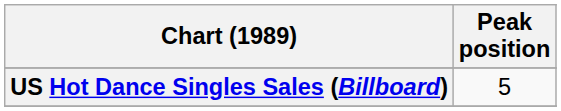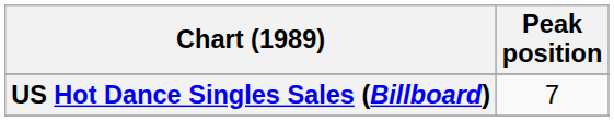 <table class="wikitable sortable plainrowheaders" style="text-align:center">
 <tr>
 <th>Chart (1989)</th>
 <th>Peak<br>position</th>
 </tr>
 <tr>
 </tr>
 <tr>
 </tr>
 <tr>
 <th scope="row">US <a href='#'>Hot Dance Singles Sales</a> (<em><a href='#'>Billboard</a></em>)</th>
-<td>5</td>
+<td>7</td>
 </tr>
 <tr>
 </tr>
 <tr>
 </tr>
 </table>
